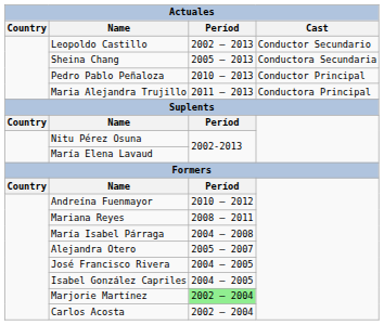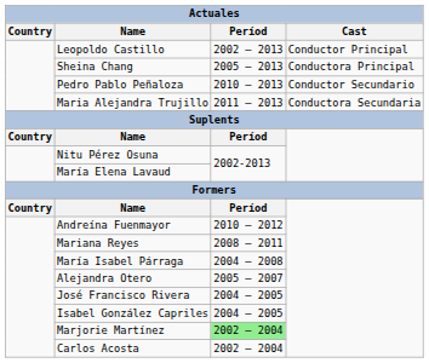 <table class="wikitable" style="font-size: 90%;">
 <tr>
 <th colspan="4" style="background: LightSteelBlue;">Actuales</th>
 </tr>
 <tr>
 <th>Country</th>
 <th>Name</th>
 <th>Períod</th>
 <th>Cast</th>
 </tr>
 <tr>
 <td rowspan="4"></td>
 <td>Leopoldo Castillo</td>
 <td>2002 — 2013</td>
-<td>Conductor Secundario</td>
+<td>Conductor Principal</td>
 </tr>
 <tr>
 <td>Sheina Chang</td>
 <td>2005 — 2013</td>
-<td>Conductora Secundaria</td>
+<td>Conductora Principal</td>
 </tr>
 <tr>
 <td>Pedro Pablo Peñaloza</td>
 <td>2010 — 2013</td>
-<td>Conductor Principal</td>
+<td>Conductor Secundario</td>
 </tr>
 <tr>
 <td>Maria Alejandra Trujillo</td>
 <td>2011 — 2013</td>
-<td>Conductora Principal</td>
+<td>Conductora Secundaria</td>
 </tr>
 <tr>
 <th colspan="4" style="background: LightSteelBlue;">Suplents</th>
 </tr>
 <tr>
 <th>Country</th>
 <th>Name</th>
 <th>Períod</th>
 </tr>
 <tr>
 <td rowspan="2"></td>
 <td>Nitu Pérez Osuna</td>
 <td rowspan="2">2002-2013</td>
 </tr>
 <tr>
 <td>María Elena Lavaud</td>
 </tr>
 <tr>
 <th colspan="4" style="background: LightSteelBlue;">Formers</th>
 </tr>
 <tr>
 <th>Country</th>
 <th>Name</th>
 <th>Períod</th>
 </tr>
 <tr>
 <td rowspan="8"></td>
 <td>Andreína Fuenmayor</td>
 <td>2010 — 2012</td>
 </tr>
 <tr>
 <td>Mariana Reyes</td>
 <td>2008 — 2011</td>
 </tr>
 <tr>
 <td>María Isabel Párraga</td>
 <td>2004 — 2008</td>
 </tr>
 <tr>
 <td>Alejandra Otero</td>
 <td>2005 — 2007</td>
 </tr>
 <tr>
 <td>José Francisco Rivera</td>
 <td>2004 — 2005</td>
 </tr>
 <tr>
 <td>Isabel González Capriles</td>
 <td>2004 — 2005</td>
 </tr>
 <tr>
 <td>Marjorie Martínez</td>
 <td style="background: lightgreen;">2002 — 2004</td>
 </tr>
 <tr>
 <td>Carlos Acosta</td>
 <td>2002 — 2004</td>
 </tr>
 </table>
